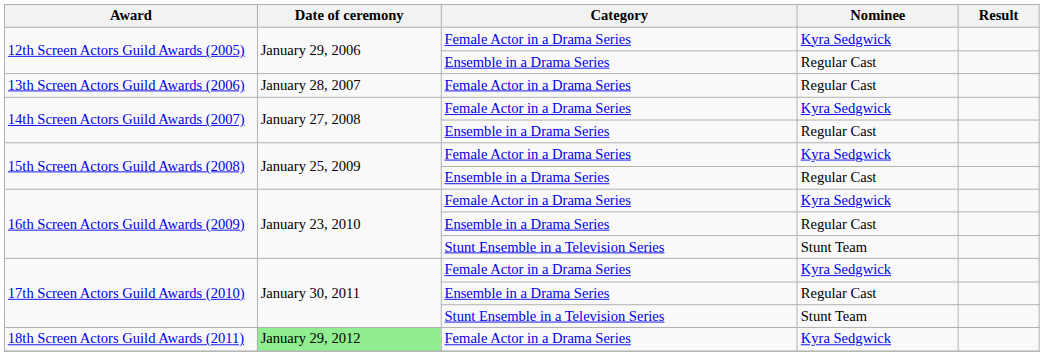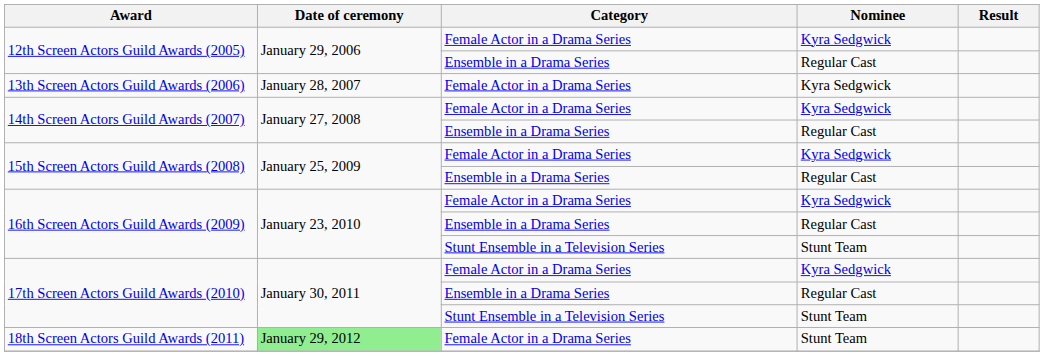 <table class="wikitable" style="width:90%;">
 <tr>
 <th style="width:22%;">Award</th>
 <th style="width:16%;">Date of ceremony</th>
 <th style="width:31%;">Category</th>
 <th style="width:14%;">Nominee</th>
 <th style="width:7%;">Result</th>
 </tr>
 <tr>
 <td rowspan="2"><a href='#'>12th Screen Actors Guild Awards (2005)</a></td>
 <td rowspan="2">January 29, 2006</td>
 <td><a href='#'>Female Actor in a Drama Series</a></td>
 <td><a href='#'>Kyra Sedgwick</a></td>
 <td></td>
 </tr>
 <tr>
 <td><a href='#'>Ensemble in a Drama Series</a></td>
 <td>Regular Cast</td>
 <td></td>
 </tr>
 <tr>
 <td><a href='#'>13th Screen Actors Guild Awards (2006)</a></td>
 <td>January 28, 2007</td>
 <td><a href='#'>Female Actor in a Drama Series</a></td>
-<td>Regular Cast</td>
+<td>Kyra Sedgwick</td>
 <td></td>
 </tr>
 <tr>
 <td rowspan="2"><a href='#'>14th Screen Actors Guild Awards (2007)</a></td>
 <td rowspan="2">January 27, 2008</td>
 <td><a href='#'>Female Actor in a Drama Series</a></td>
 <td><a href='#'>Kyra Sedgwick</a></td>
 <td></td>
 </tr>
 <tr>
 <td><a href='#'>Ensemble in a Drama Series</a></td>
 <td>Regular Cast</td>
 <td></td>
 </tr>
 <tr>
 <td rowspan="2"><a href='#'>15th Screen Actors Guild Awards (2008)</a></td>
 <td rowspan="2">January 25, 2009</td>
 <td><a href='#'>Female Actor in a Drama Series</a></td>
 <td><a href='#'>Kyra Sedgwick</a></td>
 <td></td>
 </tr>
 <tr>
 <td><a href='#'>Ensemble in a Drama Series</a></td>
 <td>Regular Cast</td>
 <td></td>
 </tr>
 <tr>
 <td rowspan="3"><a href='#'>16th Screen Actors Guild Awards (2009)</a></td>
 <td rowspan="3">January 23, 2010</td>
 <td><a href='#'>Female Actor in a Drama Series</a></td>
 <td><a href='#'>Kyra Sedgwick</a></td>
 <td></td>
 </tr>
 <tr>
 <td><a href='#'>Ensemble in a Drama Series</a></td>
 <td>Regular Cast</td>
 <td></td>
 </tr>
 <tr>
 <td><a href='#'>Stunt Ensemble in a Television Series</a></td>
 <td>Stunt Team</td>
 <td></td>
 </tr>
 <tr>
 <td rowspan="3"><a href='#'>17th Screen Actors Guild Awards (2010)</a></td>
 <td rowspan="3">January 30, 2011</td>
 <td><a href='#'>Female Actor in a Drama Series</a></td>
 <td><a href='#'>Kyra Sedgwick</a></td>
 <td></td>
 </tr>
 <tr>
 <td><a href='#'>Ensemble in a Drama Series</a></td>
 <td>Regular Cast</td>
 <td></td>
 </tr>
 <tr>
 <td><a href='#'>Stunt Ensemble in a Television Series</a></td>
 <td>Stunt Team</td>
 <td></td>
 </tr>
 <tr>
 <td><a href='#'>18th Screen Actors Guild Awards (2011)</a></td>
 <td style="background: lightgreen;">January 29, 2012</td>
 <td><a href='#'>Female Actor in a Drama Series</a></td>
-<td><a href='#'>Kyra Sedgwick</a></td>
+<td>Stunt Team</td>
 <td></td>
 </tr>
 <tr>
 </tr>
 </table>
